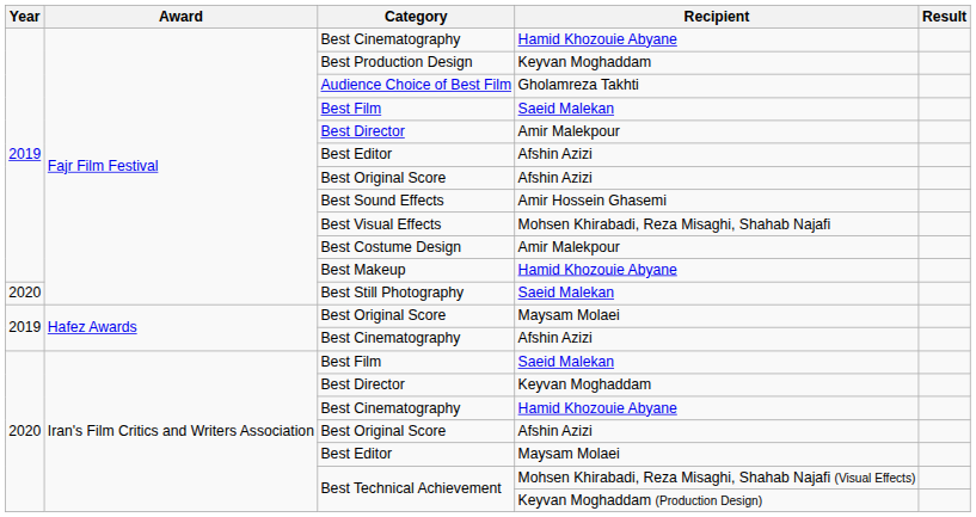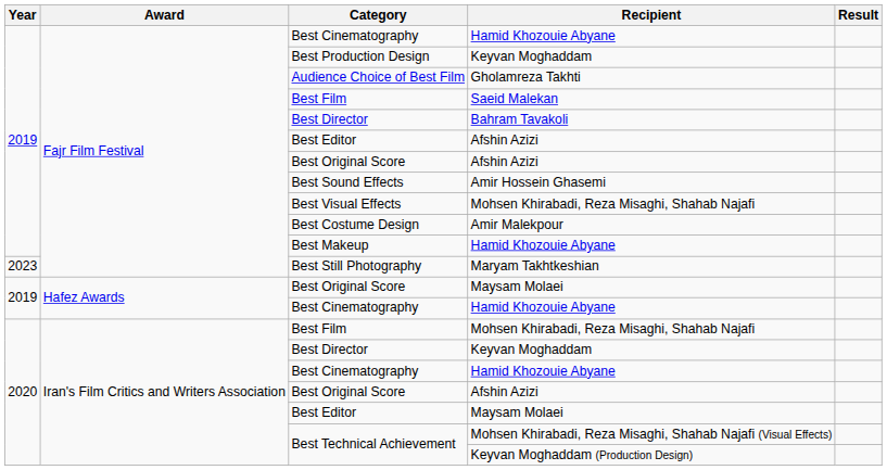 <table class="wikitable">
 <tr>
 <th>Year</th>
 <th>Award</th>
 <th>Category</th>
 <th>Recipient</th>
 <th>Result</th>
 </tr>
 <tr>
 <td rowspan="11"><a href='#'>2019</a></td>
 <td rowspan="12"><a href='#'>Fajr Film Festival</a></td>
 <td>Best Cinematography</td>
 <td><a href='#'>Hamid Khozouie Abyane</a></td>
 <td></td>
 </tr>
 <tr>
 <td>Best Production Design</td>
 <td>Keyvan Moghaddam</td>
 <td></td>
 </tr>
 <tr>
 <td><a href='#'>Audience Choice of Best Film</a></td>
 <td>Gholamreza Takhti</td>
 <td></td>
 </tr>
 <tr>
 <td><a href='#'>Best Film</a></td>
 <td><a href='#'>Saeid Malekan</a></td>
 <td></td>
 </tr>
 <tr>
 <td><a href='#'>Best Director</a></td>
-<td>Amir Malekpour</td>
+<td><a href='#'>Bahram Tavakoli</a></td>
 <td></td>
 </tr>
 <tr>
 <td>Best Editor</td>
 <td>Afshin Azizi</td>
 <td></td>
 </tr>
 <tr>
 <td>Best Original Score</td>
 <td>Afshin Azizi</td>
 <td></td>
 </tr>
 <tr>
 <td>Best Sound Effects</td>
 <td>Amir Hossein Ghasemi</td>
 <td></td>
 </tr>
 <tr>
 <td>Best Visual Effects</td>
 <td>Mohsen Khirabadi, Reza Misaghi, Shahab Najafi</td>
 <td></td>
 </tr>
 <tr>
 <td>Best Costume Design</td>
 <td>Amir Malekpour</td>
 <td></td>
 </tr>
 <tr>
 <td>Best Makeup</td>
 <td><a href='#'>Hamid Khozouie Abyane</a></td>
 <td></td>
 </tr>
 <tr>
-<td>2020</td>
+<td>2023</td>
 <td>Best Still Photography</td>
-<td><a href='#'>Saeid Malekan</a></td>
+<td>Maryam Takhtkeshian</td>
 <td></td>
 </tr>
 <tr>
 <td rowspan="2">2019</td>
 <td rowspan="2"><a href='#'>Hafez Awards</a></td>
 <td>Best Original Score</td>
 <td>Maysam Molaei</td>
 <td></td>
 </tr>
 <tr>
 <td>Best Cinematography</td>
-<td>Afshin Azizi</td>
+<td><a href='#'>Hamid Khozouie Abyane</a></td>
 <td></td>
 </tr>
 <tr>
 <td rowspan="7">2020</td>
 <td rowspan="7">Iran's Film Critics and Writers Association</td>
 <td>Best Film</td>
-<td><a href='#'>Saeid Malekan</a></td>
+<td>Mohsen Khirabadi, Reza Misaghi, Shahab Najafi</td>
 <td></td>
 </tr>
 <tr>
 <td>Best Director</td>
 <td>Keyvan Moghaddam</td>
 <td></td>
 </tr>
 <tr>
 <td>Best Cinematography</td>
 <td><a href='#'>Hamid Khozouie Abyane</a></td>
 <td></td>
 </tr>
 <tr>
 <td>Best Original Score</td>
 <td>Afshin Azizi</td>
 <td></td>
 </tr>
 <tr>
 <td>Best Editor</td>
 <td>Maysam Molaei</td>
 <td></td>
 </tr>
 <tr>
 <td rowspan="2">Best Technical Achievement</td>
 <td>Mohsen Khirabadi, Reza Misaghi, Shahab Najafi <small>(Visual Effects)</small></td>
 <td></td>
 </tr>
 <tr>
 <td>Keyvan Moghaddam <small>(Production Design)</small></td>
 <td></td>
 </tr>
 </table>
